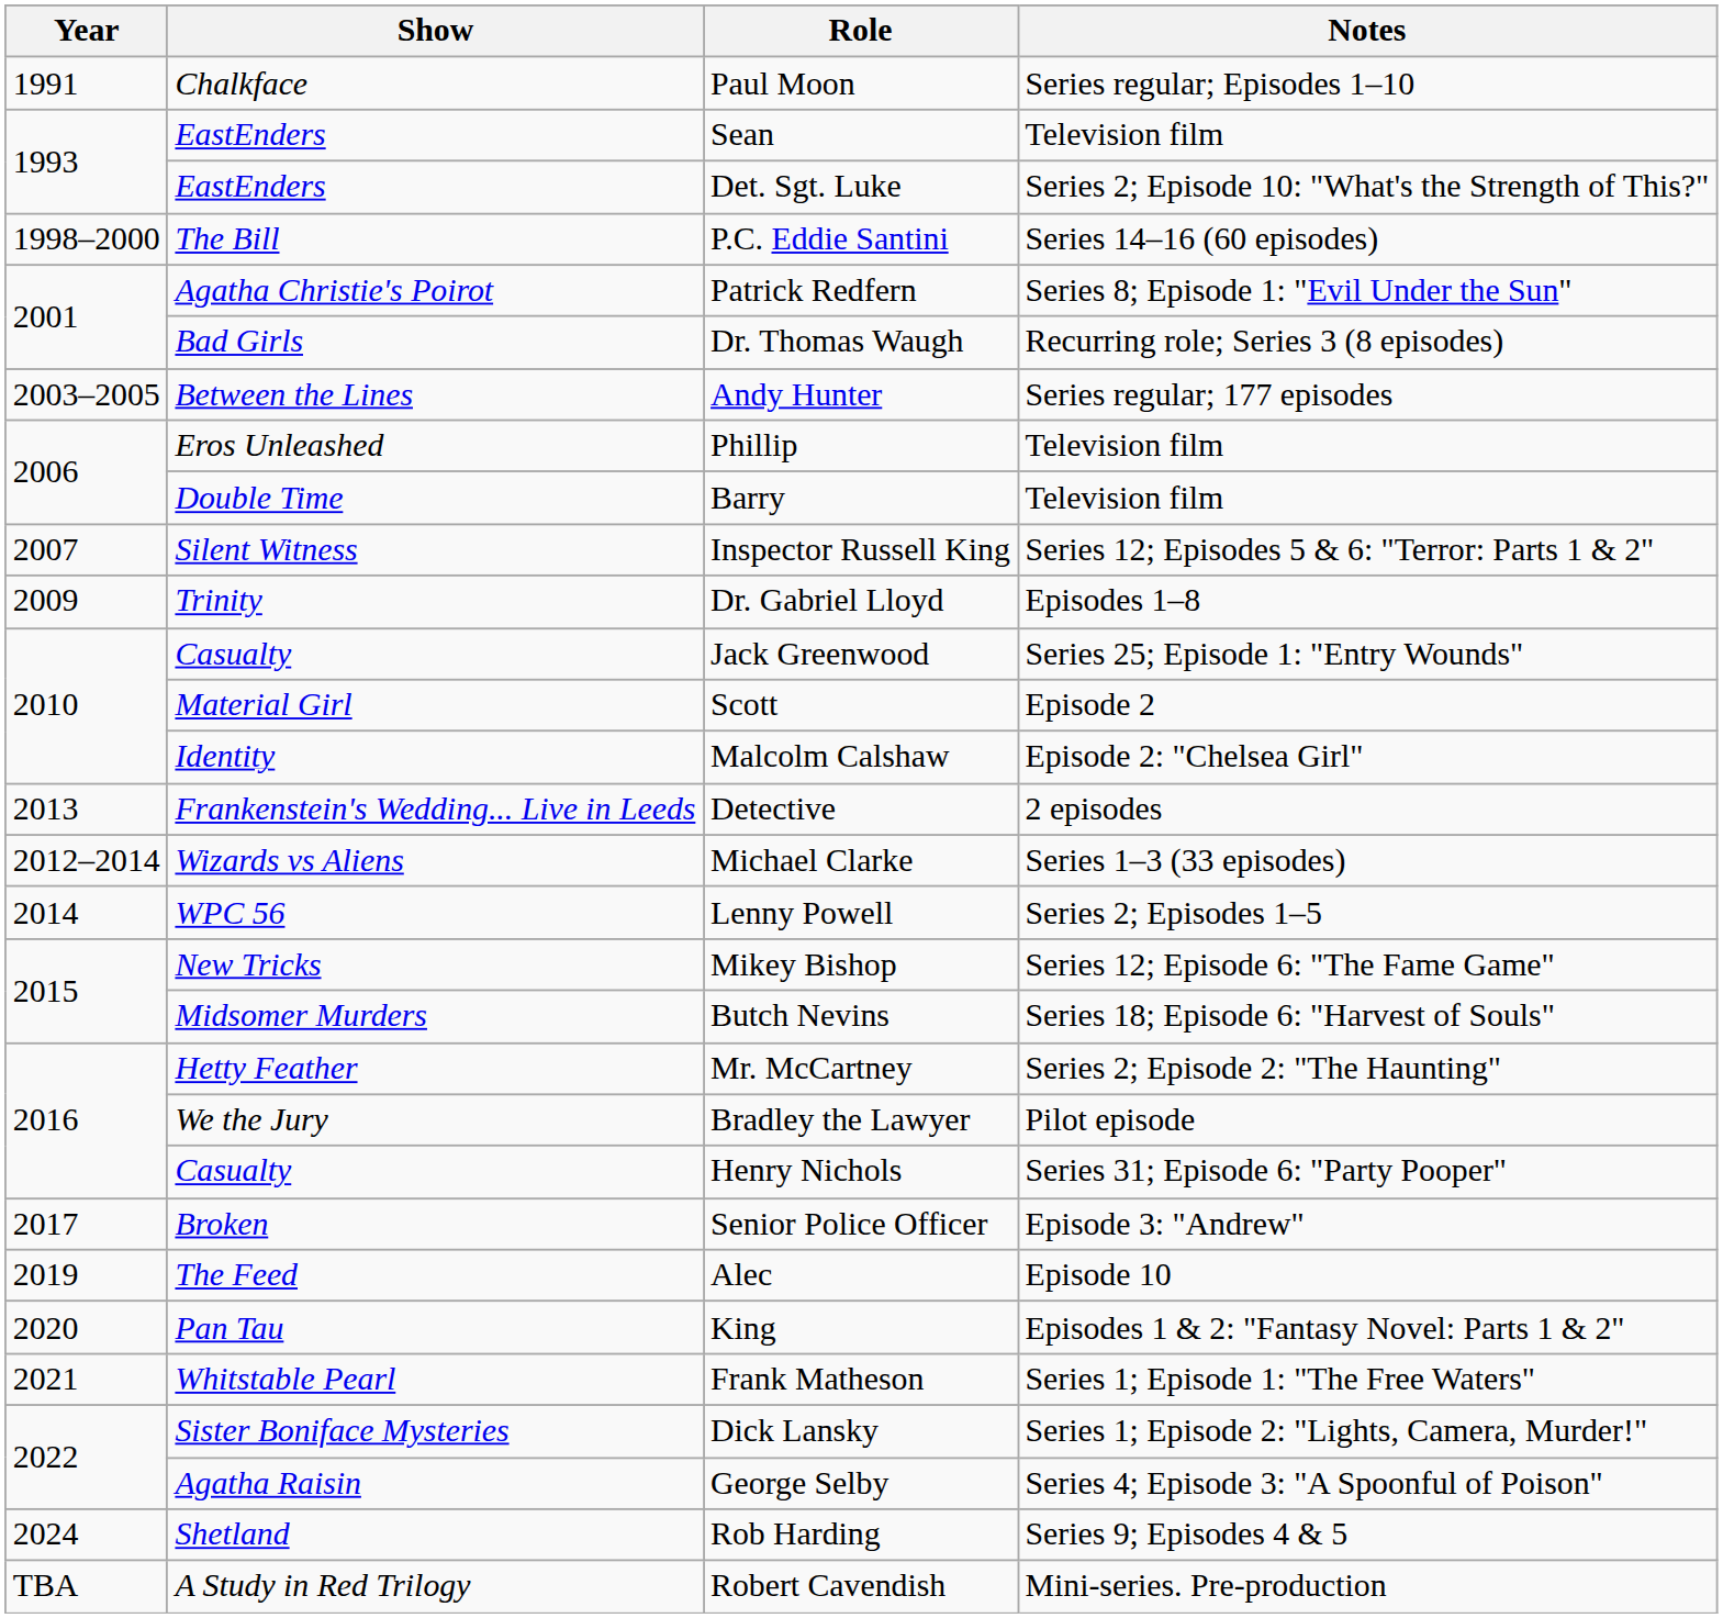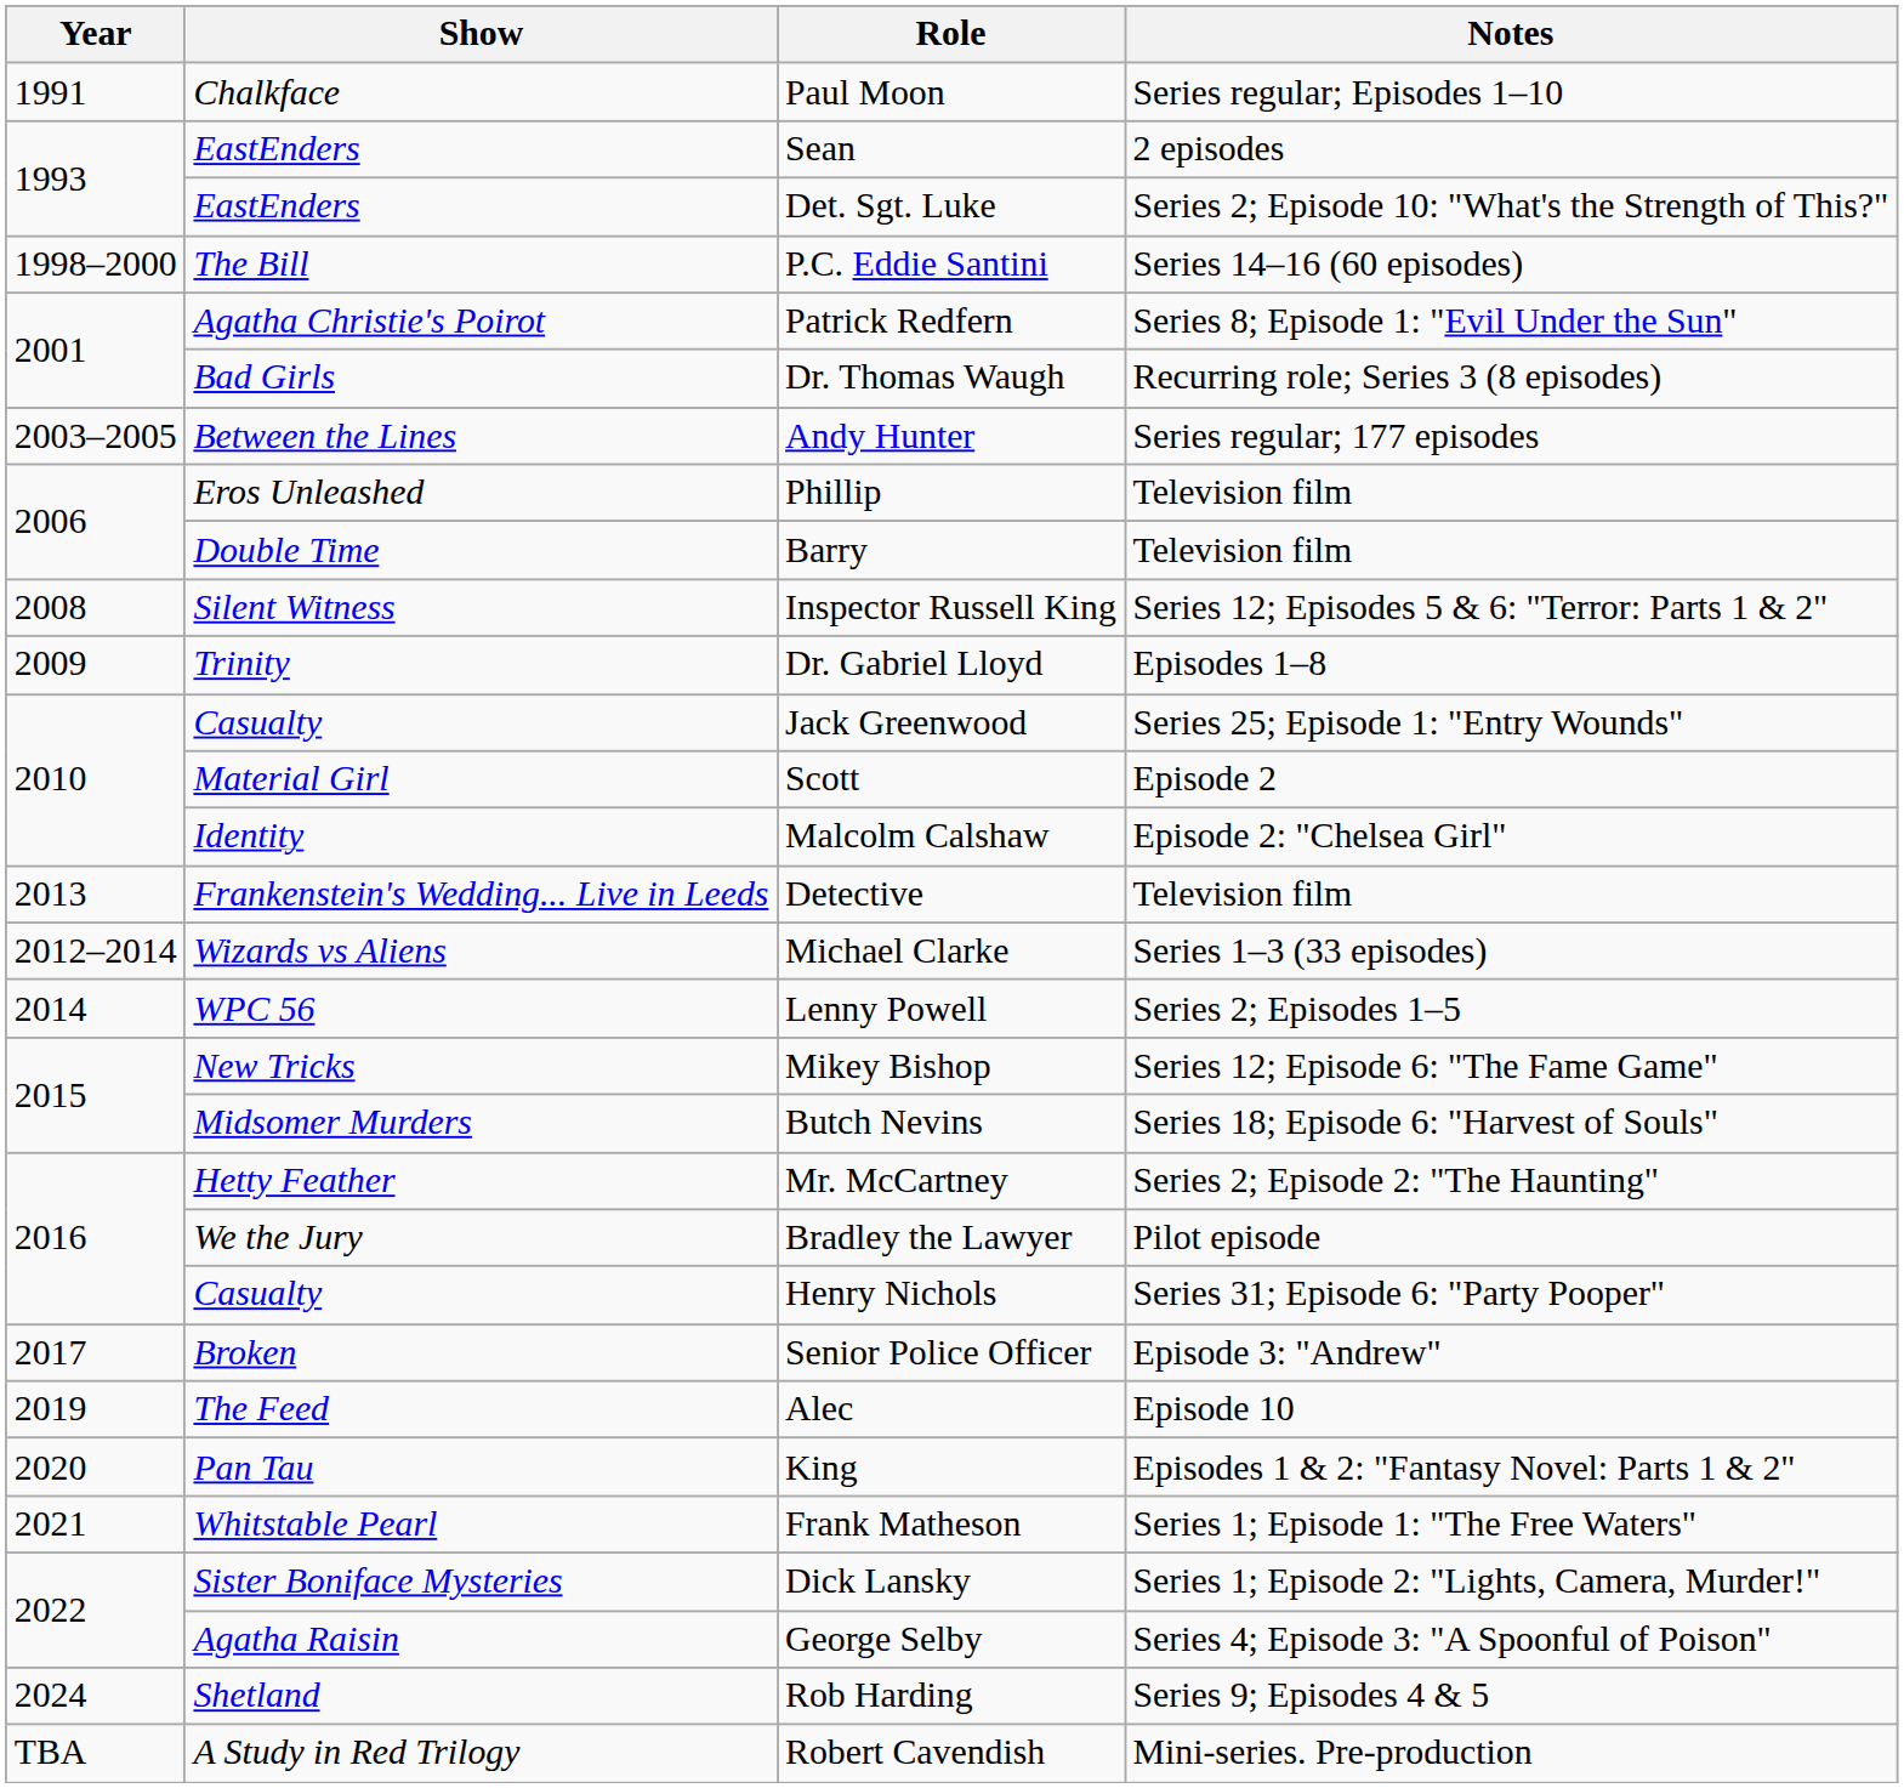 <table class="wikitable">
 <tr>
 <th>Year</th>
 <th>Show</th>
 <th>Role</th>
 <th>Notes</th>
 </tr>
 <tr>
 <td>1991</td>
 <td><em>Chalkface</em></td>
 <td>Paul Moon</td>
 <td>Series regular; Episodes 1–10</td>
 </tr>
 <tr>
 <td rowspan="2">1993</td>
 <td><em><a href='#'>EastEnders</a></em></td>
 <td>Sean</td>
-<td>Television film</td>
+<td>2 episodes</td>
 </tr>
 <tr>
 <td><em><a href='#'>EastEnders</a></em></td>
 <td>Det. Sgt. Luke</td>
 <td>Series 2; Episode 10: "What's the Strength of This?"</td>
 </tr>
 <tr>
 <td>1998–2000</td>
 <td><em><a href='#'>The Bill</a></em></td>
 <td>P.C. <a href='#'>Eddie Santini</a></td>
 <td>Series 14–16 (60 episodes)</td>
 </tr>
 <tr>
 <td rowspan="2">2001</td>
 <td><em><a href='#'>Agatha Christie's Poirot</a></em></td>
 <td>Patrick Redfern</td>
 <td>Series 8; Episode 1: "<a href='#'>Evil Under the Sun</a>"</td>
 </tr>
 <tr>
 <td><em><a href='#'>Bad Girls</a></em></td>
 <td>Dr. Thomas Waugh</td>
 <td>Recurring role; Series 3 (8 episodes)</td>
 </tr>
 <tr>
 <td>2003–2005</td>
 <td><em><a href='#'>Between the Lines</a></em></td>
 <td><a href='#'>Andy Hunter</a></td>
 <td>Series regular; 177 episodes</td>
 </tr>
 <tr>
 <td rowspan="2">2006</td>
 <td><em>Eros Unleashed</em></td>
 <td>Phillip</td>
 <td>Television film</td>
 </tr>
 <tr>
 <td><em><a href='#'>Double Time</a></em></td>
 <td>Barry</td>
 <td>Television film</td>
 </tr>
 <tr>
-<td>2007</td>
+<td>2008</td>
 <td><em><a href='#'>Silent Witness</a></em></td>
 <td>Inspector Russell King</td>
 <td>Series 12; Episodes 5 & 6: "Terror: Parts 1 & 2"</td>
 </tr>
 <tr>
 <td>2009</td>
 <td><em><a href='#'>Trinity</a></em></td>
 <td>Dr. Gabriel Lloyd</td>
 <td>Episodes 1–8</td>
 </tr>
 <tr>
 <td rowspan="3">2010</td>
 <td><em><a href='#'>Casualty</a></em></td>
 <td>Jack Greenwood</td>
 <td>Series 25; Episode 1: "Entry Wounds"</td>
 </tr>
 <tr>
 <td><em><a href='#'>Material Girl</a></em></td>
 <td>Scott</td>
 <td>Episode 2</td>
 </tr>
 <tr>
 <td><em><a href='#'>Identity</a></em></td>
 <td>Malcolm Calshaw</td>
 <td>Episode 2: "Chelsea Girl"</td>
 </tr>
 <tr>
 <td>2013</td>
 <td><em><a href='#'>Frankenstein's Wedding... Live in Leeds</a></em></td>
 <td>Detective</td>
-<td>2 episodes</td>
+<td>Television film</td>
 </tr>
 <tr>
 <td>2012–2014</td>
 <td><em><a href='#'>Wizards vs Aliens</a></em></td>
 <td>Michael Clarke</td>
 <td>Series 1–3 (33 episodes)</td>
 </tr>
 <tr>
 <td>2014</td>
 <td><em><a href='#'>WPC 56</a></em></td>
 <td>Lenny Powell</td>
 <td>Series 2; Episodes 1–5</td>
 </tr>
 <tr>
 <td rowspan="2">2015</td>
 <td><em><a href='#'>New Tricks</a></em></td>
 <td>Mikey Bishop</td>
 <td>Series 12; Episode 6: "The Fame Game"</td>
 </tr>
 <tr>
 <td><em><a href='#'>Midsomer Murders</a></em></td>
 <td>Butch Nevins</td>
 <td>Series 18; Episode 6: "Harvest of Souls"</td>
 </tr>
 <tr>
 <td rowspan="3">2016</td>
 <td><em><a href='#'>Hetty Feather</a></em></td>
 <td>Mr. McCartney</td>
 <td>Series 2; Episode 2: "The Haunting"</td>
 </tr>
 <tr>
 <td><em>We the Jury</em></td>
 <td>Bradley the Lawyer</td>
 <td>Pilot episode</td>
 </tr>
 <tr>
 <td><em><a href='#'>Casualty</a></em></td>
 <td>Henry Nichols</td>
 <td>Series 31; Episode 6: "Party Pooper"</td>
 </tr>
 <tr>
 <td>2017</td>
 <td><em><a href='#'>Broken</a></em></td>
 <td>Senior Police Officer</td>
 <td>Episode 3: "Andrew"</td>
 </tr>
 <tr>
 <td>2019</td>
 <td><em><a href='#'>The Feed</a></em></td>
 <td>Alec</td>
 <td>Episode 10</td>
 </tr>
 <tr>
 <td>2020</td>
 <td><em><a href='#'>Pan Tau</a></em></td>
 <td>King</td>
 <td>Episodes 1 & 2: "Fantasy Novel: Parts 1 & 2"</td>
 </tr>
 <tr>
 <td>2021</td>
 <td><em><a href='#'>Whitstable Pearl</a></em></td>
 <td>Frank Matheson</td>
 <td>Series 1; Episode 1: "The Free Waters"</td>
 </tr>
 <tr>
 <td rowspan="2">2022</td>
 <td><em><a href='#'>Sister Boniface Mysteries</a></em></td>
 <td>Dick Lansky</td>
 <td>Series 1; Episode 2: "Lights, Camera, Murder!"</td>
 </tr>
 <tr>
 <td><em><a href='#'>Agatha Raisin</a></em></td>
 <td>George Selby</td>
 <td>Series 4; Episode 3: "A Spoonful of Poison"</td>
 </tr>
 <tr>
 <td>2024</td>
 <td><em><a href='#'>Shetland</a></em></td>
 <td>Rob Harding</td>
 <td>Series 9; Episodes 4 & 5</td>
 </tr>
 <tr>
 <td>TBA</td>
 <td><em>A Study in Red Trilogy</em></td>
 <td>Robert Cavendish</td>
 <td>Mini-series. Pre-production</td>
 </tr>
 </table>
